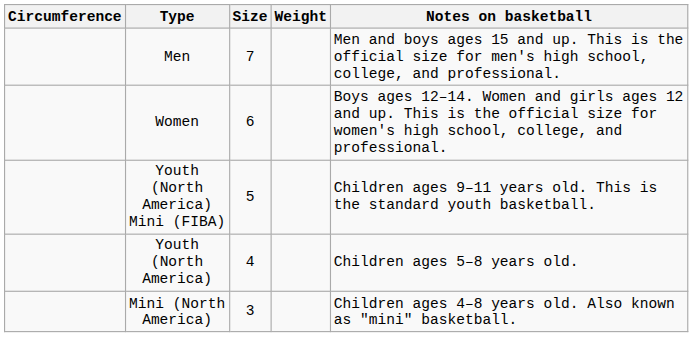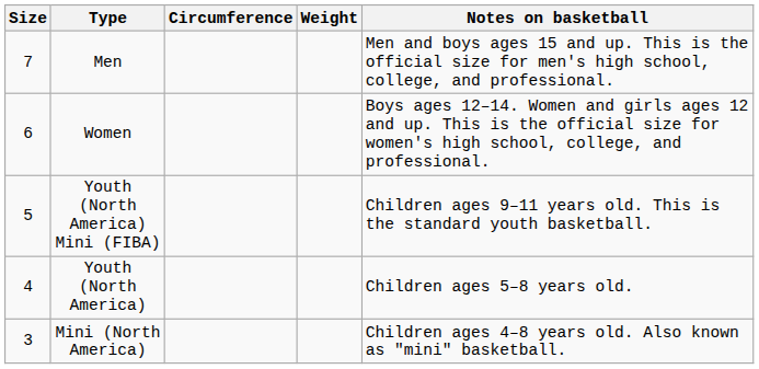 <table class="wikitable" style="text-align:center;">
 <tr>
+<th>Size</th>
+<th>Type</th>
 <th>Circumference</th>
-<th>Type</th>
-<th>Size</th>
 <th>Weight</th>
 <th>Notes on basketball</th>
 </tr>
 <tr>
+<td>7</td>
+<td>Men</td>
 <td></td>
-<td>Men</td>
-<td>7</td>
 <td></td>
 <td style="text-align:left;">Men and boys ages 15 and up. This is the official size for men's high school, college, and professional.</td>
 </tr>
 <tr>
+<td>6</td>
+<td>Women</td>
 <td></td>
-<td>Women</td>
-<td>6</td>
 <td></td>
 <td style="text-align:left;">Boys ages 12–14. Women and girls ages 12 and up. This is the official size for women's high school, college, and professional.</td>
 </tr>
 <tr>
+<td>5</td>
+<td>Youth (North America)<br>Mini (FIBA)</td>
 <td></td>
-<td>Youth (North America)<br>Mini (FIBA)</td>
-<td>5</td>
 <td></td>
 <td style="text-align:left;">Children ages 9–11 years old. This is the standard youth basketball.</td>
 </tr>
 <tr>
+<td>4</td>
+<td>Youth (North America)</td>
 <td></td>
-<td>Youth (North America)</td>
-<td>4</td>
 <td></td>
 <td style="text-align:left;">Children ages 5–8 years old.</td>
 </tr>
 <tr>
+<td>3</td>
+<td>Mini (North America)</td>
 <td></td>
-<td>Mini (North America)</td>
-<td>3</td>
 <td></td>
 <td style="text-align:left;">Children ages 4–8 years old. Also known as "mini" basketball.</td>
 </tr>
 </table>
